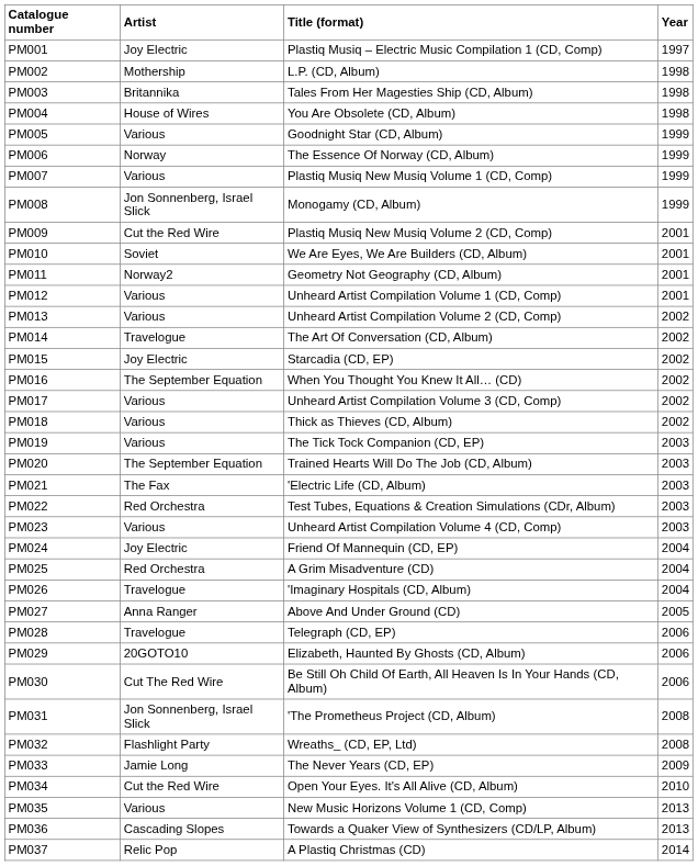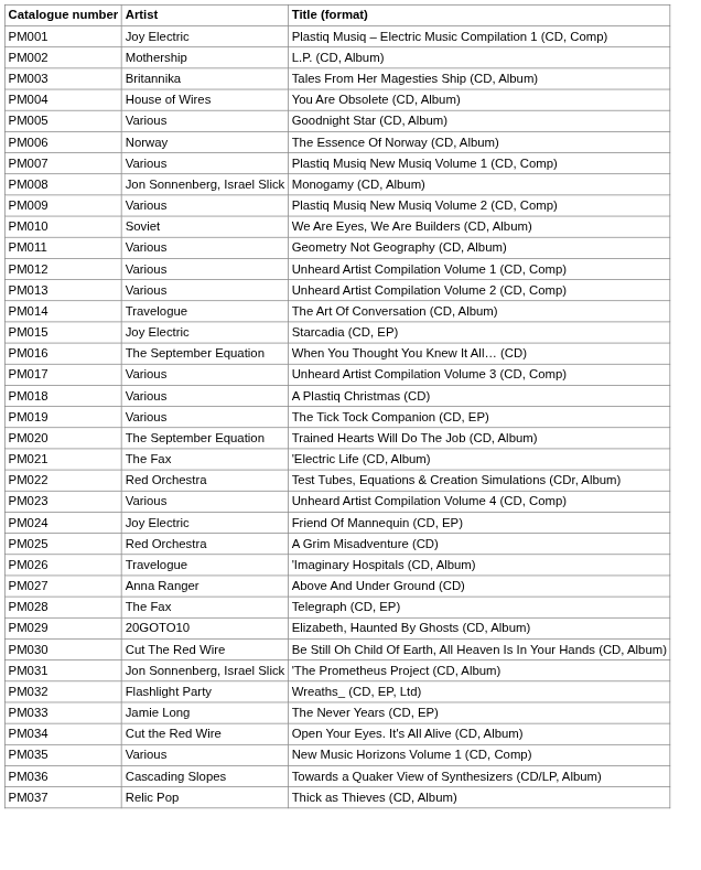 <table border=1 cellspacing=0 cellpadding=4 style="border-collapse: collapse">
 <tr>
 <td><strong>Catalogue number</strong></td>
 <td><strong>Artist</strong></td>
 <td><strong>Title (format)</strong></td>
-<td><strong>Year</strong></td>
 </tr>
 <tr>
 <td>PM001</td>
 <td>Joy Electric</td>
 <td>Plastiq Musiq – Electric Music Compilation 1 (CD, Comp)</td>
-<td>1997</td>
 </tr>
 <tr>
 <td>PM002</td>
 <td>Mothership</td>
 <td>L.P. (CD, Album)</td>
-<td>1998</td>
 </tr>
 <tr>
 <td>PM003</td>
 <td>Britannika</td>
 <td>Tales From Her Magesties Ship (CD, Album)</td>
-<td>1998</td>
 </tr>
 <tr>
 <td>PM004</td>
 <td>House of Wires</td>
 <td>You Are Obsolete (CD, Album)</td>
-<td>1998</td>
 </tr>
 <tr>
 <td>PM005</td>
 <td>Various</td>
 <td>Goodnight Star (CD, Album)</td>
-<td>1999</td>
 </tr>
 <tr>
 <td>PM006</td>
 <td>Norway</td>
 <td>The Essence Of Norway (CD, Album)</td>
-<td>1999</td>
 </tr>
 <tr>
 <td>PM007</td>
 <td>Various</td>
 <td>Plastiq Musiq New Musiq Volume 1 (CD, Comp)</td>
-<td>1999</td>
 </tr>
 <tr>
 <td>PM008</td>
 <td>Jon Sonnenberg, Israel Slick</td>
 <td>Monogamy (CD, Album)</td>
-<td>1999</td>
 </tr>
 <tr>
 <td>PM009</td>
-<td>Cut the Red Wire</td>
+<td>Various</td>
 <td>Plastiq Musiq New Musiq Volume 2 (CD, Comp)</td>
-<td>2001</td>
 </tr>
 <tr>
 <td>PM010</td>
 <td>Soviet</td>
 <td>We Are Eyes, We Are Builders (CD, Album)</td>
-<td>2001</td>
 </tr>
 <tr>
 <td>PM011</td>
-<td>Norway2</td>
+<td>Various</td>
 <td>Geometry Not Geography (CD, Album)</td>
-<td>2001</td>
 </tr>
 <tr>
 <td>PM012</td>
 <td>Various</td>
 <td>Unheard Artist Compilation Volume 1 (CD, Comp)</td>
-<td>2001</td>
 </tr>
 <tr>
 <td>PM013</td>
 <td>Various</td>
 <td>Unheard Artist Compilation Volume 2 (CD, Comp)</td>
-<td>2002</td>
 </tr>
 <tr>
 <td>PM014</td>
 <td>Travelogue</td>
 <td>The Art Of Conversation (CD, Album)</td>
-<td>2002</td>
 </tr>
 <tr>
 <td>PM015</td>
 <td>Joy Electric</td>
 <td>Starcadia (CD, EP)</td>
-<td>2002</td>
 </tr>
 <tr>
 <td>PM016</td>
 <td>The September Equation</td>
 <td>When You Thought You Knew It All… (CD)</td>
-<td>2002</td>
 </tr>
 <tr>
 <td>PM017</td>
 <td>Various</td>
 <td>Unheard Artist Compilation Volume 3 (CD, Comp)</td>
-<td>2002</td>
 </tr>
 <tr>
 <td>PM018</td>
 <td>Various</td>
-<td>Thick as Thieves (CD, Album)</td>
-<td>2002</td>
+<td>A Plastiq Christmas (CD)</td>
 </tr>
 <tr>
 <td>PM019</td>
 <td>Various</td>
 <td>The Tick Tock Companion (CD, EP)</td>
-<td>2003</td>
 </tr>
 <tr>
 <td>PM020</td>
 <td>The September Equation</td>
 <td>Trained Hearts Will Do The Job (CD, Album)</td>
-<td>2003</td>
 </tr>
 <tr>
 <td>PM021</td>
 <td>The Fax</td>
 <td>'Electric Life (CD, Album)</td>
-<td>2003</td>
 </tr>
 <tr>
 <td>PM022</td>
 <td>Red Orchestra</td>
 <td>Test Tubes, Equations & Creation Simulations (CDr, Album)</td>
-<td>2003</td>
 </tr>
 <tr>
 <td>PM023</td>
 <td>Various</td>
 <td>Unheard Artist Compilation Volume 4 (CD, Comp)</td>
-<td>2003</td>
 </tr>
 <tr>
 <td>PM024</td>
 <td>Joy Electric</td>
 <td>Friend Of Mannequin (CD, EP)</td>
-<td>2004</td>
 </tr>
 <tr>
 <td>PM025</td>
 <td>Red Orchestra</td>
 <td>A Grim Misadventure (CD)</td>
-<td>2004</td>
 </tr>
 <tr>
 <td>PM026</td>
 <td>Travelogue</td>
 <td>'Imaginary Hospitals (CD, Album)</td>
-<td>2004</td>
 </tr>
 <tr>
 <td>PM027</td>
 <td>Anna Ranger</td>
 <td>Above And Under Ground (CD)</td>
-<td>2005</td>
 </tr>
 <tr>
 <td>PM028</td>
-<td>Travelogue</td>
+<td>The Fax</td>
 <td>Telegraph (CD, EP)</td>
-<td>2006</td>
 </tr>
 <tr>
 <td>PM029</td>
 <td>20GOTO10</td>
 <td>Elizabeth, Haunted By Ghosts (CD, Album)</td>
-<td>2006</td>
 </tr>
 <tr>
 <td>PM030</td>
 <td>Cut The Red Wire</td>
 <td>Be Still Oh Child Of Earth, All Heaven Is In Your Hands (CD, Album)</td>
-<td>2006</td>
 </tr>
 <tr>
 <td>PM031</td>
 <td>Jon Sonnenberg, Israel Slick</td>
 <td>'The Prometheus Project (CD, Album)</td>
-<td>2008</td>
 </tr>
 <tr>
 <td>PM032</td>
 <td>Flashlight Party</td>
 <td>Wreaths_ (CD, EP, Ltd)</td>
-<td>2008</td>
 </tr>
 <tr>
 <td>PM033</td>
 <td>Jamie Long</td>
 <td>The Never Years (CD, EP)</td>
-<td>2009</td>
 </tr>
 <tr>
 <td>PM034</td>
 <td>Cut the Red Wire</td>
 <td>Open Your Eyes. It's All Alive (CD, Album)</td>
-<td>2010</td>
 </tr>
 <tr>
 <td>PM035</td>
 <td>Various</td>
 <td>New Music Horizons Volume 1 (CD, Comp)</td>
-<td>2013</td>
 </tr>
 <tr>
 <td>PM036</td>
 <td>Cascading Slopes</td>
 <td>Towards a Quaker View of Synthesizers (CD/LP, Album)</td>
-<td>2013</td>
 </tr>
 <tr>
 <td>PM037</td>
 <td>Relic Pop</td>
-<td>A Plastiq Christmas (CD)</td>
-<td>2014</td>
+<td>Thick as Thieves (CD, Album)</td>
 </tr>
 </table>
